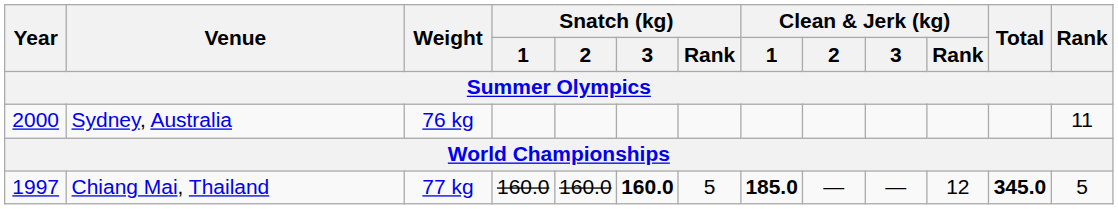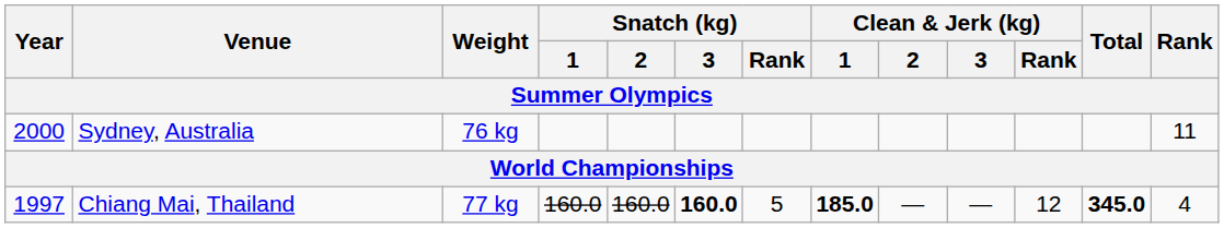 <table class = "wikitable" style="text-align:center;">
 <tr>
 <th rowspan=2 width=40>Year</th>
 <th rowspan=2 width=250>Venue</th>
 <th rowspan=2 width=60>Weight</th>
 <th colspan=4>Snatch (kg)</th>
 <th colspan=4>Clean & Jerk (kg)</th>
 <th rowspan=2 width=40>Total</th>
 <th rowspan=2 width=40>Rank</th>
 </tr>
 <tr>
 <th width=40>1</th>
 <th width=40>2</th>
 <th width=40>3</th>
 <th width=40>Rank</th>
 <th width=40>1</th>
 <th width=40>2</th>
 <th width=40>3</th>
 <th width=40>Rank</th>
 </tr>
 <tr>
 <th colspan=13><a href='#'>Summer Olympics</a></th>
 </tr>
 <tr>
 <td><a href='#'>2000</a></td>
 <td align=left> <a href='#'>Sydney</a>, <a href='#'>Australia</a></td>
 <td><a href='#'>76 kg</a></td>
 <td></td>
 <td></td>
 <td></td>
 <td></td>
 <td></td>
 <td></td>
 <td></td>
 <td></td>
 <td></td>
 <td>11</td>
 </tr>
 <tr>
 <th colspan=13><a href='#'>World Championships</a></th>
 </tr>
 <tr>
 <td><a href='#'>1997</a></td>
 <td align=left> <a href='#'>Chiang Mai</a>, <a href='#'>Thailand</a></td>
 <td><a href='#'>77 kg</a></td>
 <td><s>160.0</s></td>
 <td><s>160.0</s></td>
 <td><strong>160.0</strong></td>
 <td>5</td>
 <td><strong>185.0</strong></td>
 <td>—</td>
 <td>—</td>
 <td>12</td>
 <td><strong>345.0</strong></td>
-<td>5</td>
+<td>4</td>
 </tr>
 </table>
